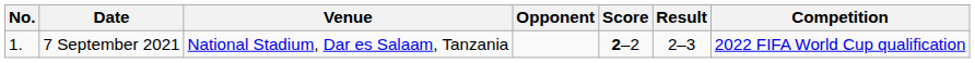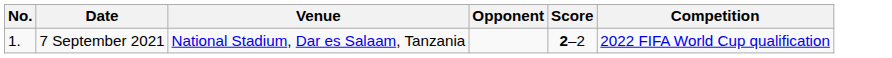 <table class="wikitable">
 <tr>
 <th>No.</th>
 <th>Date</th>
 <th>Venue</th>
 <th>Opponent</th>
 <th>Score</th>
-<th>Result</th>
 <th>Competition</th>
 </tr>
 <tr>
 <td>1.</td>
 <td>7 September 2021</td>
 <td><a href='#'>National Stadium</a>, <a href='#'>Dar es Salaam</a>, Tanzania</td>
 <td></td>
 <td align=center><strong>2</strong>–2</td>
-<td align=center>2–3</td>
 <td><a href='#'>2022 FIFA World Cup qualification</a></td>
 </tr>
 </table>
